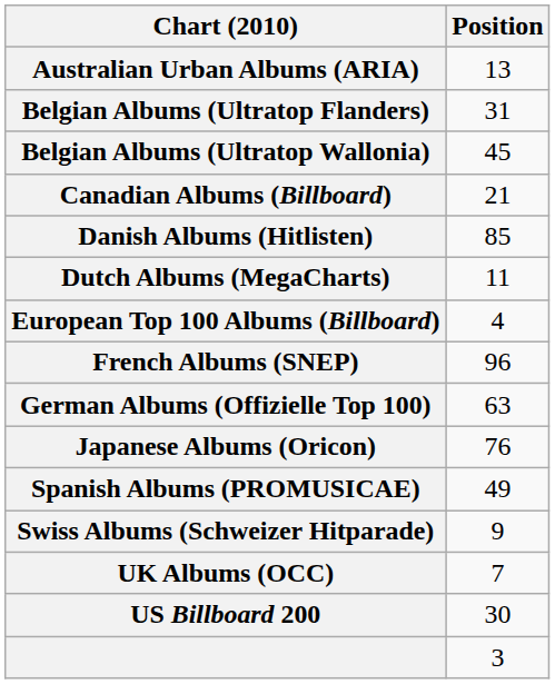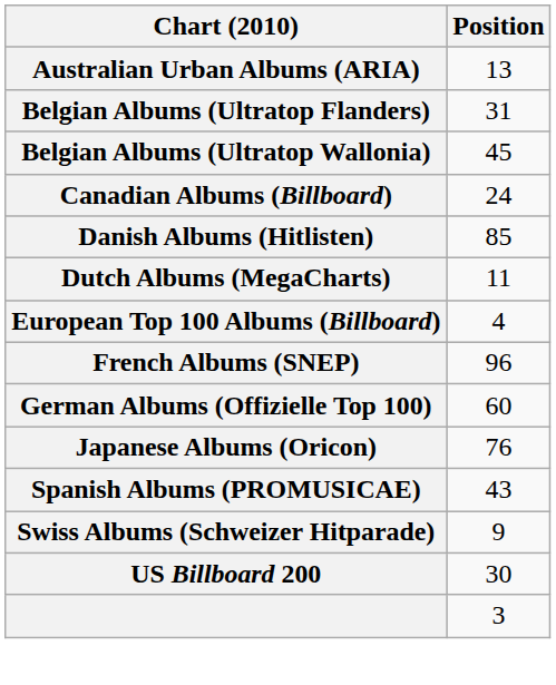 <table class="wikitable sortable plainrowheaders" style="text-align:center">
 <tr>
 <th scope="col">Chart (2010)</th>
 <th scope="col">Position</th>
 </tr>
 <tr>
 <th scope="row">Australian Urban Albums (ARIA)</th>
 <td>13</td>
 </tr>
 <tr>
 <th scope="row">Belgian Albums (Ultratop Flanders)</th>
 <td>31</td>
 </tr>
 <tr>
 <th scope="row">Belgian Albums (Ultratop Wallonia)</th>
 <td>45</td>
 </tr>
 <tr>
 <th scope="row">Canadian Albums (<em>Billboard</em>)</th>
-<td>21</td>
+<td>24</td>
 </tr>
 <tr>
 <th scope="row">Danish Albums (Hitlisten)</th>
 <td>85</td>
 </tr>
 <tr>
 <th scope="row">Dutch Albums (MegaCharts)</th>
 <td>11</td>
 </tr>
 <tr>
 <th scope="row">European Top 100 Albums (<em>Billboard</em>)</th>
 <td>4</td>
 </tr>
 <tr>
 <th scope="row">French Albums (SNEP)</th>
 <td>96</td>
 </tr>
 <tr>
 <th scope="row">German Albums (Offizielle Top 100)</th>
-<td>63</td>
+<td>60</td>
 </tr>
 <tr>
 <th scope="row">Japanese Albums (Oricon)</th>
 <td>76</td>
 </tr>
 <tr>
 <th scope="row">Spanish Albums (PROMUSICAE)</th>
-<td>49</td>
+<td>43</td>
 </tr>
 <tr>
 <th scope="row">Swiss Albums (Schweizer Hitparade)</th>
 <td>9</td>
-</tr>
-<tr>
-<th scope="row">UK Albums (OCC)</th>
-<td>7</td>
 </tr>
 <tr>
 <th scope="row">US <em>Billboard</em> 200</th>
 <td>30</td>
 </tr>
 <tr>
 <th scope="row"></th>
 <td>3</td>
 </tr>
 </table>
